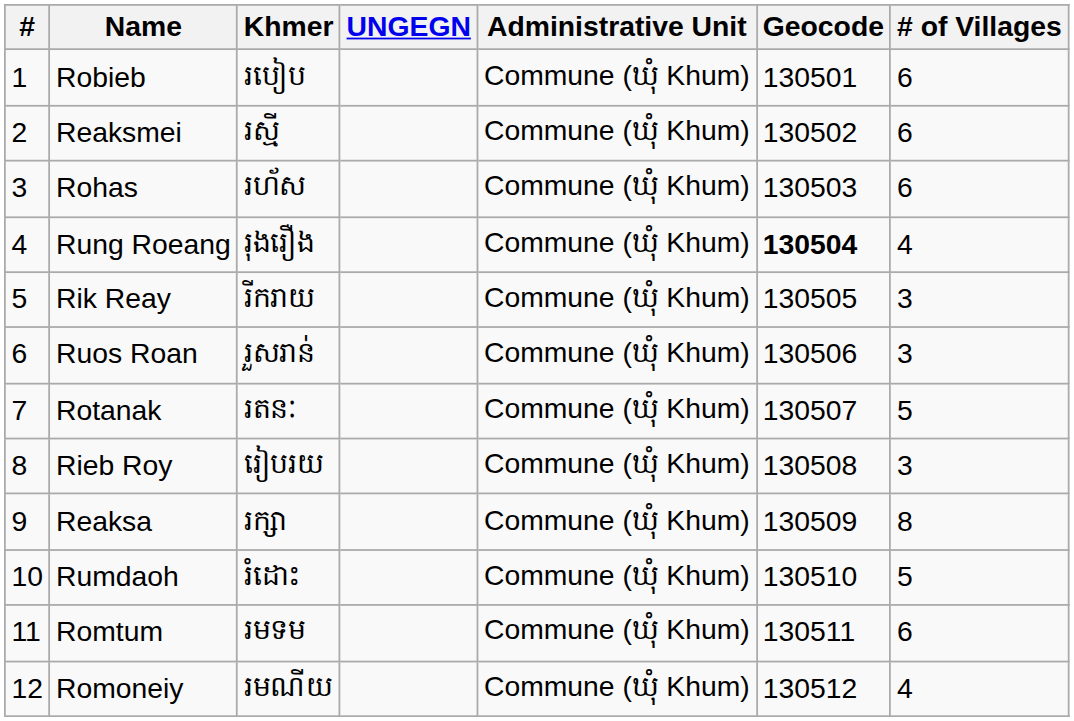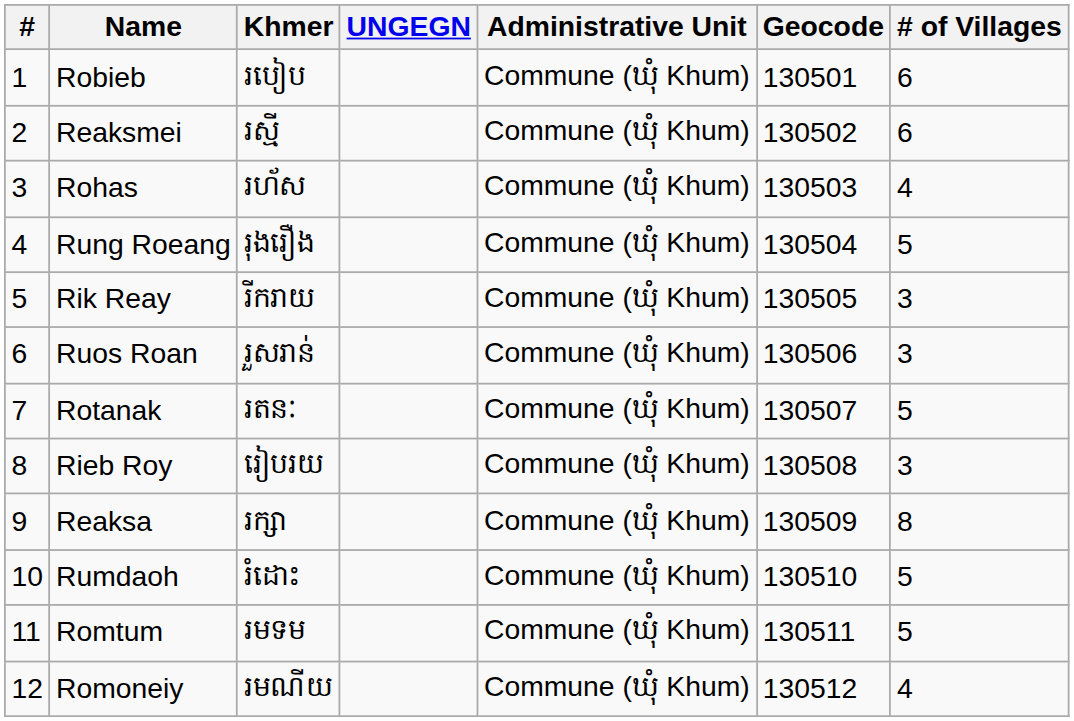 <table class="wikitable sortable">
 <tr>
 <th>#</th>
 <th>Name</th>
 <th>Khmer</th>
 <th><a href='#'>UNGEGN</a></th>
 <th>Administrative Unit</th>
 <th>Geocode</th>
 <th># of Villages</th>
 </tr>
 <tr>
 <td>1</td>
 <td>Robieb</td>
 <td>របៀប</td>
 <td></td>
 <td>Commune (ឃុំ Khum)</td>
 <td>130501</td>
 <td>6</td>
 </tr>
 <tr>
 <td>2</td>
 <td>Reaksmei</td>
 <td>រស្មី</td>
 <td></td>
 <td>Commune (ឃុំ Khum)</td>
 <td>130502</td>
 <td>6</td>
 </tr>
 <tr>
 <td>3</td>
 <td>Rohas</td>
 <td>រហ័ស</td>
 <td></td>
 <td>Commune (ឃុំ Khum)</td>
 <td>130503</td>
-<td>6</td>
+<td>4</td>
 </tr>
 <tr>
 <td>4</td>
 <td>Rung Roeang</td>
 <td>រុងរឿង</td>
 <td></td>
 <td>Commune (ឃុំ Khum)</td>
-<td><strong>130504</strong></td>
-<td>4</td>
+<td>130504</td>
+<td>5</td>
 </tr>
 <tr>
 <td>5</td>
 <td>Rik Reay</td>
 <td>រីករាយ</td>
 <td></td>
 <td>Commune (ឃុំ Khum)</td>
 <td>130505</td>
 <td>3</td>
 </tr>
 <tr>
 <td>6</td>
 <td>Ruos Roan</td>
 <td>រួសរាន់</td>
 <td></td>
 <td>Commune (ឃុំ Khum)</td>
 <td>130506</td>
 <td>3</td>
 </tr>
 <tr>
 <td>7</td>
 <td>Rotanak</td>
 <td>រតនៈ</td>
 <td></td>
 <td>Commune (ឃុំ Khum)</td>
 <td>130507</td>
 <td>5</td>
 </tr>
 <tr>
 <td>8</td>
 <td>Rieb Roy</td>
 <td>រៀបរយ</td>
 <td></td>
 <td>Commune (ឃុំ Khum)</td>
 <td>130508</td>
 <td>3</td>
 </tr>
 <tr>
 <td>9</td>
 <td>Reaksa</td>
 <td>រក្សា</td>
 <td></td>
 <td>Commune (ឃុំ Khum)</td>
 <td>130509</td>
 <td>8</td>
 </tr>
 <tr>
 <td>10</td>
 <td>Rumdaoh</td>
 <td>រំដោះ</td>
 <td></td>
 <td>Commune (ឃុំ Khum)</td>
 <td>130510</td>
 <td>5</td>
 </tr>
 <tr>
 <td>11</td>
 <td>Romtum</td>
 <td>រមទម</td>
 <td></td>
 <td>Commune (ឃុំ Khum)</td>
 <td>130511</td>
-<td>6</td>
+<td>5</td>
 </tr>
 <tr>
 <td>12</td>
 <td>Romoneiy</td>
 <td>រមណីយ</td>
 <td></td>
 <td>Commune (ឃុំ Khum)</td>
 <td>130512</td>
 <td>4</td>
 </tr>
 <tr>
 </tr>
 </table>
